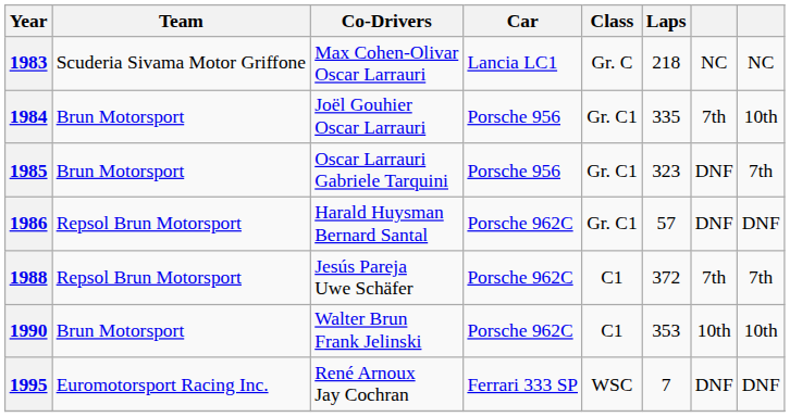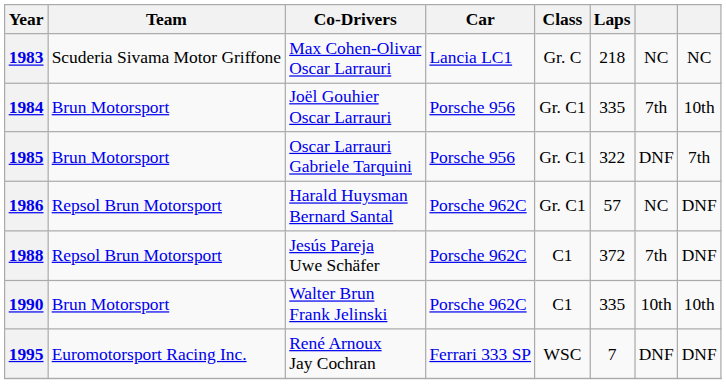 <table class="wikitable" style="text-align:center; font-size:90%">
 <tr>
 <th>Year</th>
 <th>Team</th>
 <th>Co-Drivers</th>
 <th>Car</th>
 <th>Class</th>
 <th>Laps</th>
 <th></th>
 <th></th>
 </tr>
 <tr>
 <th><a href='#'>1983</a></th>
 <td align="left"> Scuderia Sivama Motor Griffone</td>
 <td align="left"> <a href='#'>Max Cohen-Olivar</a><br> <a href='#'>Oscar Larrauri</a></td>
 <td align="left"><a href='#'>Lancia LC1</a></td>
 <td>Gr. C</td>
 <td>218</td>
 <td>NC</td>
 <td>NC</td>
 </tr>
 <tr>
 <th><a href='#'>1984</a></th>
 <td align="left"> <a href='#'>Brun Motorsport</a></td>
 <td align="left"> <a href='#'>Joël Gouhier</a><br> <a href='#'>Oscar Larrauri</a></td>
 <td align="left"><a href='#'>Porsche 956</a></td>
 <td>Gr. C1</td>
 <td>335</td>
 <td>7th</td>
 <td>10th</td>
 </tr>
 <tr>
 <th><a href='#'>1985</a></th>
 <td align="left"> <a href='#'>Brun Motorsport</a></td>
 <td align="left"> <a href='#'>Oscar Larrauri</a><br> <a href='#'>Gabriele Tarquini</a></td>
 <td align="left"><a href='#'>Porsche 956</a></td>
 <td>Gr. C1</td>
-<td>323</td>
+<td>322</td>
 <td>DNF</td>
 <td>7th</td>
 </tr>
 <tr>
 <th><a href='#'>1986</a></th>
 <td align="left"> <a href='#'>Repsol Brun Motorsport</a></td>
 <td align="left"> <a href='#'>Harald Huysman</a><br> <a href='#'>Bernard Santal</a></td>
 <td align="left"><a href='#'>Porsche 962C</a></td>
 <td>Gr. C1</td>
 <td>57</td>
-<td>DNF</td>
+<td>NC</td>
 <td>DNF</td>
 </tr>
 <tr>
 <th><a href='#'>1988</a></th>
 <td align="left"> <a href='#'>Repsol Brun Motorsport</a></td>
 <td align="left"> <a href='#'>Jesús Pareja</a><br> Uwe Schäfer</td>
 <td align="left"><a href='#'>Porsche 962C</a></td>
 <td>C1</td>
 <td>372</td>
 <td>7th</td>
-<td>7th</td>
+<td>DNF</td>
 </tr>
 <tr>
 <th><a href='#'>1990</a></th>
 <td align="left"> <a href='#'>Brun Motorsport</a></td>
 <td align="left"> <a href='#'>Walter Brun</a><br> <a href='#'>Frank Jelinski</a></td>
 <td align="left"><a href='#'>Porsche 962C</a></td>
 <td>C1</td>
-<td>353</td>
+<td>335</td>
 <td>10th</td>
 <td>10th</td>
 </tr>
 <tr>
 <th><a href='#'>1995</a></th>
 <td align="left"> <a href='#'>Euromotorsport Racing Inc.</a></td>
 <td align="left"> <a href='#'>René Arnoux</a><br> Jay Cochran</td>
 <td align="left"><a href='#'>Ferrari 333 SP</a></td>
 <td>WSC</td>
 <td>7</td>
 <td>DNF</td>
 <td>DNF</td>
 </tr>
 <tr>
 </tr>
 </table>
